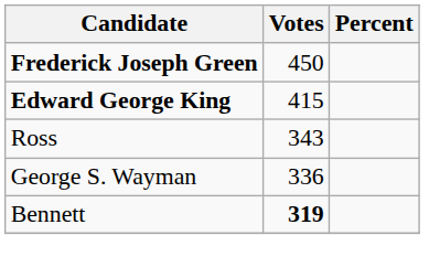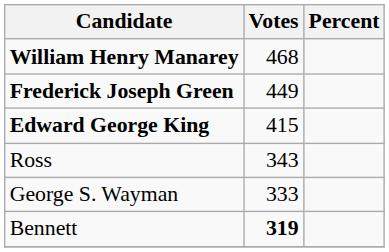 <table class="wikitable">
 <tr>
 <th>Candidate</th>
 <th>Votes</th>
 <th>Percent</th>
 </tr>
 <tr>
+<td style="font-weight:bold;">William Henry Manarey</td>
+<td style="text-align:right;">468</td>
+<td style="text-align:right;"></td>
+</tr>
+<tr>
 <td style="font-weight:bold;">Frederick Joseph Green</td>
-<td style="text-align:right;">450</td>
+<td style="text-align:right;">449</td>
 <td style="text-align:right;"></td>
 </tr>
 <tr>
 <td style="font-weight:bold;">Edward George King</td>
 <td style="text-align:right;">415</td>
 <td style="text-align:right;"></td>
 </tr>
 <tr>
 <td>Ross</td>
 <td style="text-align:right;">343</td>
 <td style="text-align:right;"></td>
 </tr>
 <tr>
 <td>George S. Wayman</td>
-<td style="text-align:right;">336</td>
+<td style="text-align:right;">333</td>
 <td style="text-align:right;"></td>
 </tr>
 <tr>
 <td>Bennett</td>
 <td style="text-align:right;"><strong>319</strong></td>
 <td style="text-align:right;"></td>
 </tr>
 <tr>
 </tr>
 </table>
